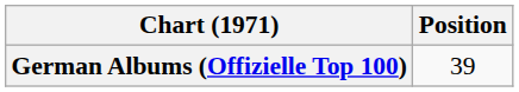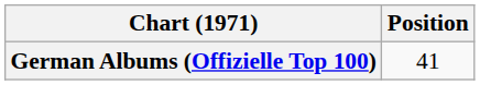 <table class="wikitable plainrowheaders" style="text-align:center">
 <tr>
 <th scope="col">Chart (1971)</th>
 <th scope="col">Position</th>
 </tr>
 <tr>
 <th scope="row">German Albums (<a href='#'>Offizielle Top 100</a>)</th>
-<td>39</td>
+<td>41</td>
 </tr>
 </table>
